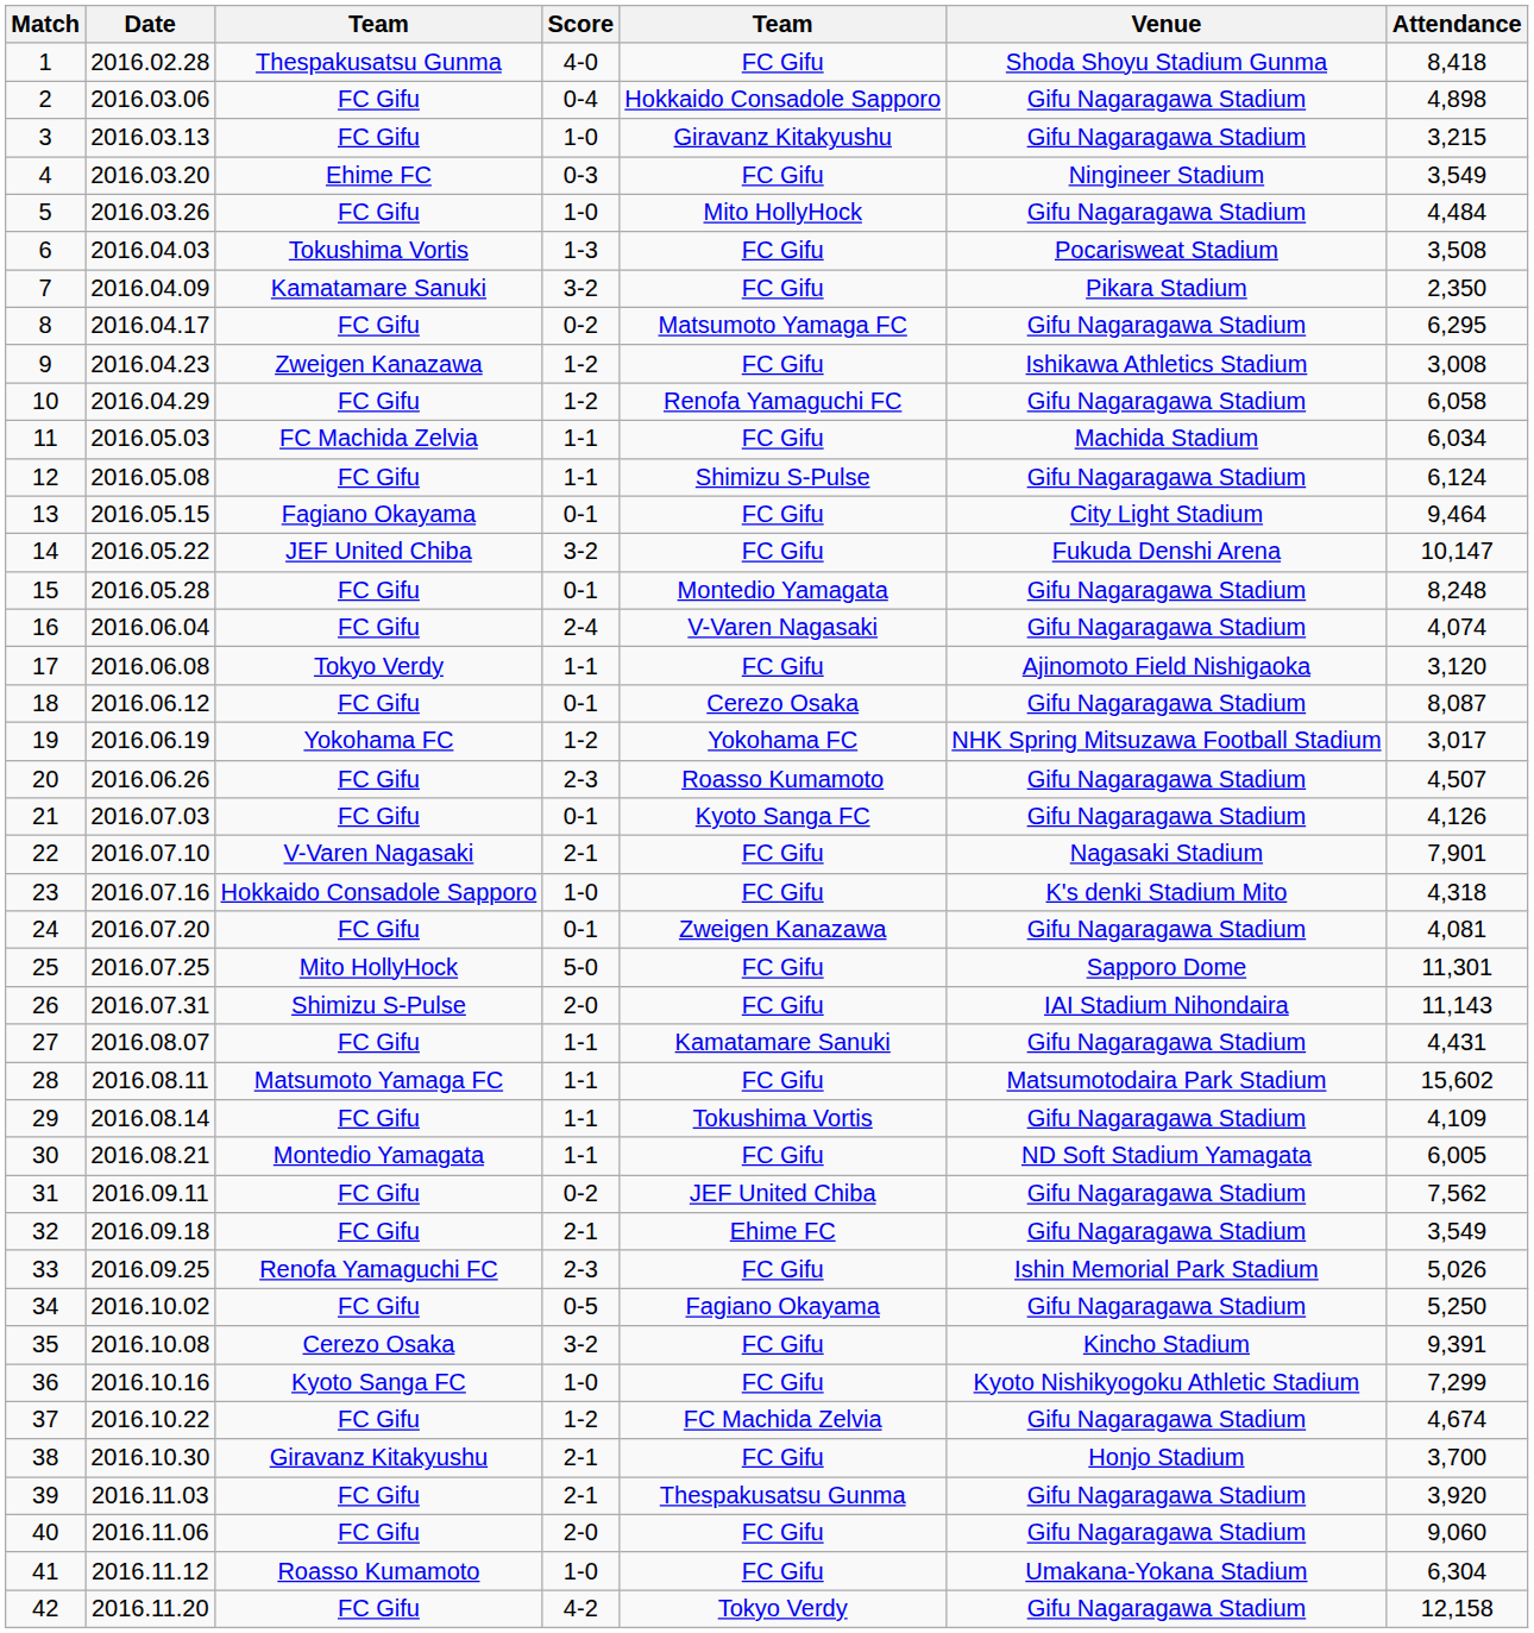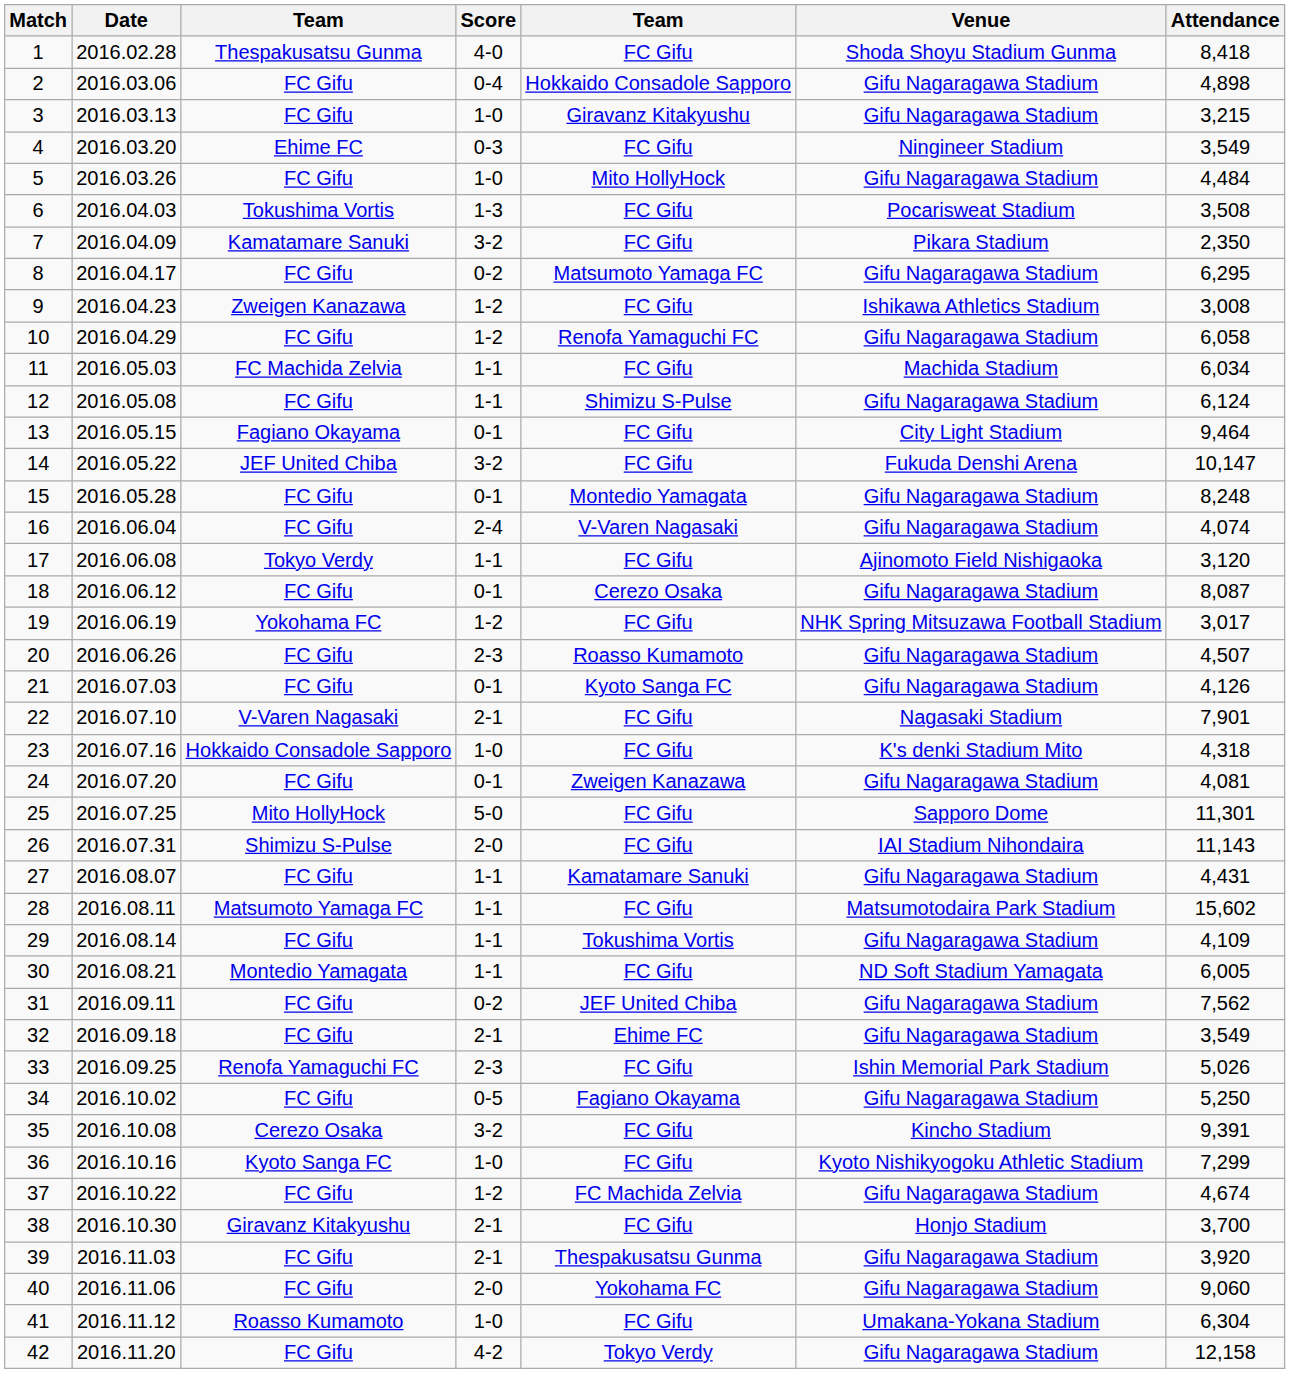 <table class="wikitable" style="text-align:center;">
 <tr>
 <th>Match</th>
 <th>Date</th>
 <th>Team</th>
 <th>Score</th>
 <th>Team</th>
 <th>Venue</th>
 <th>Attendance</th>
 </tr>
 <tr>
 <td>1</td>
 <td>2016.02.28</td>
 <td><a href='#'>Thespakusatsu Gunma</a></td>
 <td>4-0</td>
 <td><a href='#'>FC Gifu</a></td>
 <td><a href='#'>Shoda Shoyu Stadium Gunma</a></td>
 <td>8,418</td>
 </tr>
 <tr>
 <td>2</td>
 <td>2016.03.06</td>
 <td><a href='#'>FC Gifu</a></td>
 <td>0-4</td>
 <td><a href='#'>Hokkaido Consadole Sapporo</a></td>
 <td><a href='#'>Gifu Nagaragawa Stadium</a></td>
 <td>4,898</td>
 </tr>
 <tr>
 <td>3</td>
 <td>2016.03.13</td>
 <td><a href='#'>FC Gifu</a></td>
 <td>1-0</td>
 <td><a href='#'>Giravanz Kitakyushu</a></td>
 <td><a href='#'>Gifu Nagaragawa Stadium</a></td>
 <td>3,215</td>
 </tr>
 <tr>
 <td>4</td>
 <td>2016.03.20</td>
 <td><a href='#'>Ehime FC</a></td>
 <td>0-3</td>
 <td><a href='#'>FC Gifu</a></td>
 <td><a href='#'>Ningineer Stadium</a></td>
 <td>3,549</td>
 </tr>
 <tr>
 <td>5</td>
 <td>2016.03.26</td>
 <td><a href='#'>FC Gifu</a></td>
 <td>1-0</td>
 <td><a href='#'>Mito HollyHock</a></td>
 <td><a href='#'>Gifu Nagaragawa Stadium</a></td>
 <td>4,484</td>
 </tr>
 <tr>
 <td>6</td>
 <td>2016.04.03</td>
 <td><a href='#'>Tokushima Vortis</a></td>
 <td>1-3</td>
 <td><a href='#'>FC Gifu</a></td>
 <td><a href='#'>Pocarisweat Stadium</a></td>
 <td>3,508</td>
 </tr>
 <tr>
 <td>7</td>
 <td>2016.04.09</td>
 <td><a href='#'>Kamatamare Sanuki</a></td>
 <td>3-2</td>
 <td><a href='#'>FC Gifu</a></td>
 <td><a href='#'>Pikara Stadium</a></td>
 <td>2,350</td>
 </tr>
 <tr>
 <td>8</td>
 <td>2016.04.17</td>
 <td><a href='#'>FC Gifu</a></td>
 <td>0-2</td>
 <td><a href='#'>Matsumoto Yamaga FC</a></td>
 <td><a href='#'>Gifu Nagaragawa Stadium</a></td>
 <td>6,295</td>
 </tr>
 <tr>
 <td>9</td>
 <td>2016.04.23</td>
 <td><a href='#'>Zweigen Kanazawa</a></td>
 <td>1-2</td>
 <td><a href='#'>FC Gifu</a></td>
 <td><a href='#'>Ishikawa Athletics Stadium</a></td>
 <td>3,008</td>
 </tr>
 <tr>
 <td>10</td>
 <td>2016.04.29</td>
 <td><a href='#'>FC Gifu</a></td>
 <td>1-2</td>
 <td><a href='#'>Renofa Yamaguchi FC</a></td>
 <td><a href='#'>Gifu Nagaragawa Stadium</a></td>
 <td>6,058</td>
 </tr>
 <tr>
 <td>11</td>
 <td>2016.05.03</td>
 <td><a href='#'>FC Machida Zelvia</a></td>
 <td>1-1</td>
 <td><a href='#'>FC Gifu</a></td>
 <td><a href='#'>Machida Stadium</a></td>
 <td>6,034</td>
 </tr>
 <tr>
 <td>12</td>
 <td>2016.05.08</td>
 <td><a href='#'>FC Gifu</a></td>
 <td>1-1</td>
 <td><a href='#'>Shimizu S-Pulse</a></td>
 <td><a href='#'>Gifu Nagaragawa Stadium</a></td>
 <td>6,124</td>
 </tr>
 <tr>
 <td>13</td>
 <td>2016.05.15</td>
 <td><a href='#'>Fagiano Okayama</a></td>
 <td>0-1</td>
 <td><a href='#'>FC Gifu</a></td>
 <td><a href='#'>City Light Stadium</a></td>
 <td>9,464</td>
 </tr>
 <tr>
 <td>14</td>
 <td>2016.05.22</td>
 <td><a href='#'>JEF United Chiba</a></td>
 <td>3-2</td>
 <td><a href='#'>FC Gifu</a></td>
 <td><a href='#'>Fukuda Denshi Arena</a></td>
 <td>10,147</td>
 </tr>
 <tr>
 <td>15</td>
 <td>2016.05.28</td>
 <td><a href='#'>FC Gifu</a></td>
 <td>0-1</td>
 <td><a href='#'>Montedio Yamagata</a></td>
 <td><a href='#'>Gifu Nagaragawa Stadium</a></td>
 <td>8,248</td>
 </tr>
 <tr>
 <td>16</td>
 <td>2016.06.04</td>
 <td><a href='#'>FC Gifu</a></td>
 <td>2-4</td>
 <td><a href='#'>V-Varen Nagasaki</a></td>
 <td><a href='#'>Gifu Nagaragawa Stadium</a></td>
 <td>4,074</td>
 </tr>
 <tr>
 <td>17</td>
 <td>2016.06.08</td>
 <td><a href='#'>Tokyo Verdy</a></td>
 <td>1-1</td>
 <td><a href='#'>FC Gifu</a></td>
 <td><a href='#'>Ajinomoto Field Nishigaoka</a></td>
 <td>3,120</td>
 </tr>
 <tr>
 <td>18</td>
 <td>2016.06.12</td>
 <td><a href='#'>FC Gifu</a></td>
 <td>0-1</td>
 <td><a href='#'>Cerezo Osaka</a></td>
 <td><a href='#'>Gifu Nagaragawa Stadium</a></td>
 <td>8,087</td>
 </tr>
 <tr>
 <td>19</td>
 <td>2016.06.19</td>
 <td><a href='#'>Yokohama FC</a></td>
 <td>1-2</td>
-<td><a href='#'>Yokohama FC</a></td>
+<td><a href='#'>FC Gifu</a></td>
 <td><a href='#'>NHK Spring Mitsuzawa Football Stadium</a></td>
 <td>3,017</td>
 </tr>
 <tr>
 <td>20</td>
 <td>2016.06.26</td>
 <td><a href='#'>FC Gifu</a></td>
 <td>2-3</td>
 <td><a href='#'>Roasso Kumamoto</a></td>
 <td><a href='#'>Gifu Nagaragawa Stadium</a></td>
 <td>4,507</td>
 </tr>
 <tr>
 <td>21</td>
 <td>2016.07.03</td>
 <td><a href='#'>FC Gifu</a></td>
 <td>0-1</td>
 <td><a href='#'>Kyoto Sanga FC</a></td>
 <td><a href='#'>Gifu Nagaragawa Stadium</a></td>
 <td>4,126</td>
 </tr>
 <tr>
 <td>22</td>
 <td>2016.07.10</td>
 <td><a href='#'>V-Varen Nagasaki</a></td>
 <td>2-1</td>
 <td><a href='#'>FC Gifu</a></td>
 <td><a href='#'>Nagasaki Stadium</a></td>
 <td>7,901</td>
 </tr>
 <tr>
 <td>23</td>
 <td>2016.07.16</td>
 <td><a href='#'>Hokkaido Consadole Sapporo</a></td>
 <td>1-0</td>
 <td><a href='#'>FC Gifu</a></td>
 <td><a href='#'>K's denki Stadium Mito</a></td>
 <td>4,318</td>
 </tr>
 <tr>
 <td>24</td>
 <td>2016.07.20</td>
 <td><a href='#'>FC Gifu</a></td>
 <td>0-1</td>
 <td><a href='#'>Zweigen Kanazawa</a></td>
 <td><a href='#'>Gifu Nagaragawa Stadium</a></td>
 <td>4,081</td>
 </tr>
 <tr>
 <td>25</td>
 <td>2016.07.25</td>
 <td><a href='#'>Mito HollyHock</a></td>
 <td>5-0</td>
 <td><a href='#'>FC Gifu</a></td>
 <td><a href='#'>Sapporo Dome</a></td>
 <td>11,301</td>
 </tr>
 <tr>
 <td>26</td>
 <td>2016.07.31</td>
 <td><a href='#'>Shimizu S-Pulse</a></td>
 <td>2-0</td>
 <td><a href='#'>FC Gifu</a></td>
 <td><a href='#'>IAI Stadium Nihondaira</a></td>
 <td>11,143</td>
 </tr>
 <tr>
 <td>27</td>
 <td>2016.08.07</td>
 <td><a href='#'>FC Gifu</a></td>
 <td>1-1</td>
 <td><a href='#'>Kamatamare Sanuki</a></td>
 <td><a href='#'>Gifu Nagaragawa Stadium</a></td>
 <td>4,431</td>
 </tr>
 <tr>
 <td>28</td>
 <td>2016.08.11</td>
 <td><a href='#'>Matsumoto Yamaga FC</a></td>
 <td>1-1</td>
 <td><a href='#'>FC Gifu</a></td>
 <td><a href='#'>Matsumotodaira Park Stadium</a></td>
 <td>15,602</td>
 </tr>
 <tr>
 <td>29</td>
 <td>2016.08.14</td>
 <td><a href='#'>FC Gifu</a></td>
 <td>1-1</td>
 <td><a href='#'>Tokushima Vortis</a></td>
 <td><a href='#'>Gifu Nagaragawa Stadium</a></td>
 <td>4,109</td>
 </tr>
 <tr>
 <td>30</td>
 <td>2016.08.21</td>
 <td><a href='#'>Montedio Yamagata</a></td>
 <td>1-1</td>
 <td><a href='#'>FC Gifu</a></td>
 <td><a href='#'>ND Soft Stadium Yamagata</a></td>
 <td>6,005</td>
 </tr>
 <tr>
 <td>31</td>
 <td>2016.09.11</td>
 <td><a href='#'>FC Gifu</a></td>
 <td>0-2</td>
 <td><a href='#'>JEF United Chiba</a></td>
 <td><a href='#'>Gifu Nagaragawa Stadium</a></td>
 <td>7,562</td>
 </tr>
 <tr>
 <td>32</td>
 <td>2016.09.18</td>
 <td><a href='#'>FC Gifu</a></td>
 <td>2-1</td>
 <td><a href='#'>Ehime FC</a></td>
 <td><a href='#'>Gifu Nagaragawa Stadium</a></td>
 <td>3,549</td>
 </tr>
 <tr>
 <td>33</td>
 <td>2016.09.25</td>
 <td><a href='#'>Renofa Yamaguchi FC</a></td>
 <td>2-3</td>
 <td><a href='#'>FC Gifu</a></td>
 <td><a href='#'>Ishin Memorial Park Stadium</a></td>
 <td>5,026</td>
 </tr>
 <tr>
 <td>34</td>
 <td>2016.10.02</td>
 <td><a href='#'>FC Gifu</a></td>
 <td>0-5</td>
 <td><a href='#'>Fagiano Okayama</a></td>
 <td><a href='#'>Gifu Nagaragawa Stadium</a></td>
 <td>5,250</td>
 </tr>
 <tr>
 <td>35</td>
 <td>2016.10.08</td>
 <td><a href='#'>Cerezo Osaka</a></td>
 <td>3-2</td>
 <td><a href='#'>FC Gifu</a></td>
 <td><a href='#'>Kincho Stadium</a></td>
 <td>9,391</td>
 </tr>
 <tr>
 <td>36</td>
 <td>2016.10.16</td>
 <td><a href='#'>Kyoto Sanga FC</a></td>
 <td>1-0</td>
 <td><a href='#'>FC Gifu</a></td>
 <td><a href='#'>Kyoto Nishikyogoku Athletic Stadium</a></td>
 <td>7,299</td>
 </tr>
 <tr>
 <td>37</td>
 <td>2016.10.22</td>
 <td><a href='#'>FC Gifu</a></td>
 <td>1-2</td>
 <td><a href='#'>FC Machida Zelvia</a></td>
 <td><a href='#'>Gifu Nagaragawa Stadium</a></td>
 <td>4,674</td>
 </tr>
 <tr>
 <td>38</td>
 <td>2016.10.30</td>
 <td><a href='#'>Giravanz Kitakyushu</a></td>
 <td>2-1</td>
 <td><a href='#'>FC Gifu</a></td>
 <td><a href='#'>Honjo Stadium</a></td>
 <td>3,700</td>
 </tr>
 <tr>
 <td>39</td>
 <td>2016.11.03</td>
 <td><a href='#'>FC Gifu</a></td>
 <td>2-1</td>
 <td><a href='#'>Thespakusatsu Gunma</a></td>
 <td><a href='#'>Gifu Nagaragawa Stadium</a></td>
 <td>3,920</td>
 </tr>
 <tr>
 <td>40</td>
 <td>2016.11.06</td>
 <td><a href='#'>FC Gifu</a></td>
 <td>2-0</td>
-<td><a href='#'>FC Gifu</a></td>
+<td><a href='#'>Yokohama FC</a></td>
 <td><a href='#'>Gifu Nagaragawa Stadium</a></td>
 <td>9,060</td>
 </tr>
 <tr>
 <td>41</td>
 <td>2016.11.12</td>
 <td><a href='#'>Roasso Kumamoto</a></td>
 <td>1-0</td>
 <td><a href='#'>FC Gifu</a></td>
 <td><a href='#'>Umakana-Yokana Stadium</a></td>
 <td>6,304</td>
 </tr>
 <tr>
 <td>42</td>
 <td>2016.11.20</td>
 <td><a href='#'>FC Gifu</a></td>
 <td>4-2</td>
 <td><a href='#'>Tokyo Verdy</a></td>
 <td><a href='#'>Gifu Nagaragawa Stadium</a></td>
 <td>12,158</td>
 </tr>
 </table>
